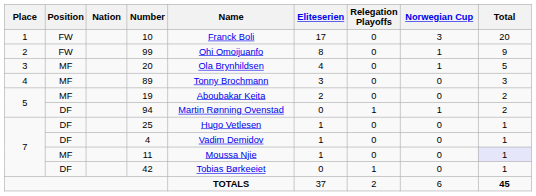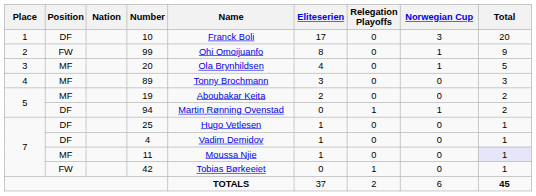 <table class="wikitable" style="font-size: 95%; text-align: center;">
 <tr>
 <th width=60>Place</th>
 <th width=60>Position</th>
 <th width=60>Nation</th>
 <th width=60>Number</th>
 <th width=200>Name</th>
 <th width=80><a href='#'>Eliteserien</a></th>
 <th width=80>Relegation Playoffs</th>
 <th width=120><a href='#'>Norwegian Cup</a></th>
 <th width=80><strong>Total</strong></th>
 </tr>
 <tr>
 <td>1</td>
-<td>FW</td>
+<td>DF</td>
 <td></td>
 <td>10</td>
 <td><a href='#'>Franck Boli</a></td>
 <td>17</td>
 <td>0</td>
 <td>3</td>
 <td>20</td>
 </tr>
 <tr>
 <td>2</td>
 <td>FW</td>
 <td></td>
 <td>99</td>
 <td><a href='#'>Ohi Omoijuanfo</a></td>
 <td>8</td>
 <td>0</td>
 <td>1</td>
 <td>9</td>
 </tr>
 <tr>
 <td>3</td>
 <td>MF</td>
 <td></td>
 <td>20</td>
 <td><a href='#'>Ola Brynhildsen</a></td>
 <td>4</td>
 <td>0</td>
 <td>1</td>
 <td>5</td>
 </tr>
 <tr>
 <td>4</td>
 <td>MF</td>
 <td></td>
 <td>89</td>
 <td><a href='#'>Tonny Brochmann</a></td>
 <td>3</td>
 <td>0</td>
 <td>0</td>
 <td>3</td>
 </tr>
 <tr>
 <td rowspan="2">5</td>
 <td>MF</td>
 <td></td>
 <td>19</td>
 <td><a href='#'>Aboubakar Keita</a></td>
 <td>2</td>
 <td>0</td>
 <td>0</td>
 <td>2</td>
 </tr>
 <tr>
 <td>DF</td>
 <td></td>
 <td>94</td>
 <td><a href='#'>Martin Rønning Ovenstad</a></td>
 <td>0</td>
 <td>1</td>
 <td>1</td>
 <td>2</td>
 </tr>
 <tr>
 <td rowspan="4">7</td>
 <td>DF</td>
 <td></td>
 <td>25</td>
 <td><a href='#'>Hugo Vetlesen</a></td>
 <td>1</td>
 <td>0</td>
 <td>0</td>
 <td>1</td>
 </tr>
 <tr>
 <td>DF</td>
 <td></td>
 <td>4</td>
 <td><a href='#'>Vadim Demidov</a></td>
 <td>1</td>
 <td>0</td>
 <td>0</td>
 <td>1</td>
 </tr>
 <tr>
 <td>MF</td>
 <td></td>
 <td>11</td>
 <td><a href='#'>Moussa Njie</a></td>
 <td>1</td>
 <td>0</td>
 <td>0</td>
 <td style="background: lavender;">1</td>
 </tr>
 <tr>
-<td>DF</td>
+<td>FW</td>
 <td></td>
 <td>42</td>
 <td><a href='#'>Tobias Børkeeiet</a></td>
 <td>0</td>
 <td>1</td>
 <td>0</td>
 <td>1</td>
 </tr>
 <tr>
 <td colspan="4"></td>
 <td><strong>TOTALS</strong></td>
 <td>37</td>
 <td>2</td>
 <td>6</td>
 <td><strong>45</strong></td>
 </tr>
 </table>
